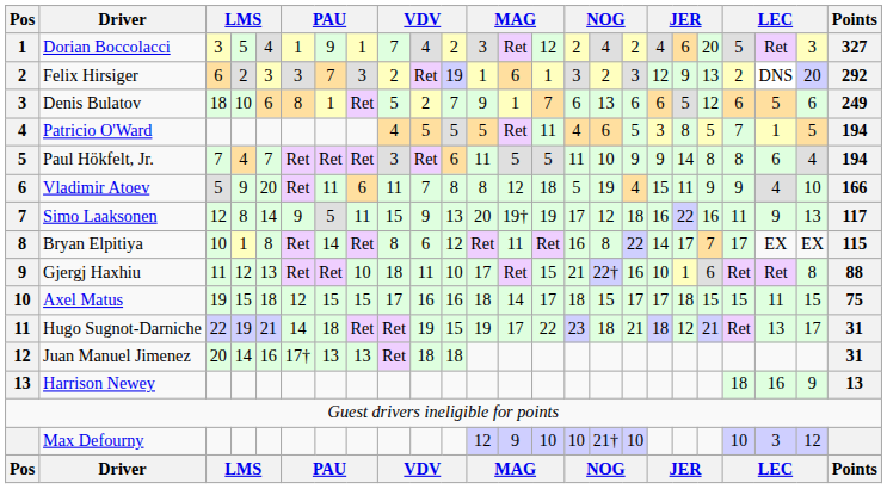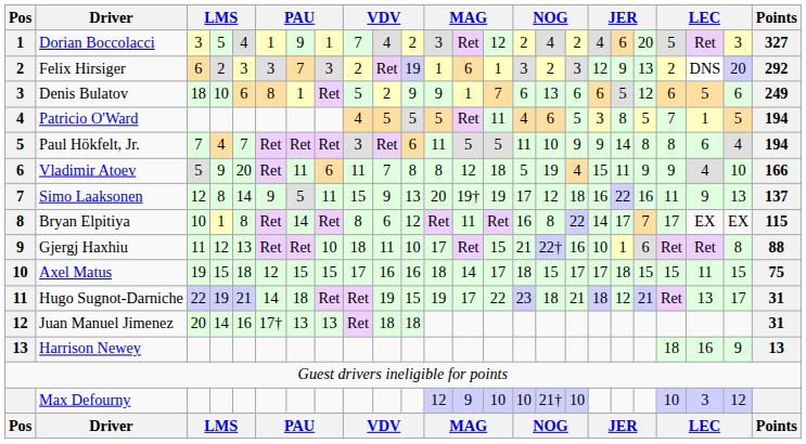 <table class="wikitable" style="font-size:85%; text-align:center">
 <tr style="background:#f9f9f9" valign="top">
 <th valign="middle">Pos</th>
 <th valign="middle">Driver</th>
 <th colspan=3><a href='#'>LMS</a><br></th>
 <th colspan=3><a href='#'>PAU</a><br></th>
 <th colspan=3><a href='#'>VDV</a><br></th>
 <th colspan=3><a href='#'>MAG</a><br></th>
 <th colspan=3><a href='#'>NOG</a><br></th>
 <th colspan=3><a href='#'>JER</a><br></th>
 <th colspan=3><a href='#'>LEC</a><br></th>
 <th valign="middle">Points</th>
 </tr>
 <tr>
 <th>1</th>
 <td align=left> <a href='#'>Dorian Boccolacci</a></td>
 <td style="background:#FFFFBF;">3</td>
 <td style="background:#DFFFDF;">5</td>
 <td style="background:#DFDFDF;">4</td>
 <td style="background:#FFFFBF;">1</td>
 <td style="background:#DFFFDF;">9</td>
 <td style="background:#FFFFBF;">1</td>
 <td style="background:#DFFFDF;">7</td>
 <td style="background:#DFDFDF;">4</td>
 <td style="background:#FFFFBF;">2</td>
 <td style="background:#DFDFDF;">3</td>
 <td style="background:#EFCFFF;">Ret</td>
 <td style="background:#DFFFDF;">12</td>
 <td style="background:#FFFFBF;">2</td>
 <td style="background:#DFDFDF;">4</td>
 <td style="background:#FFFFBF;">2</td>
 <td style="background:#DFDFDF;">4</td>
 <td style="background:#FFDF9F;">6</td>
 <td style="background:#DFFFDF;">20</td>
 <td style="background:#DFDFDF;">5</td>
 <td style="background:#EFCFFF;">Ret</td>
 <td style="background:#FFFFBF;">3</td>
 <th>327</th>
 </tr>
 <tr>
 <th>2</th>
 <td align=left> Felix Hirsiger</td>
 <td style="background:#FFDF9F;">6</td>
 <td style="background:#DFDFDF;">2</td>
 <td style="background:#FFFFBF;">3</td>
 <td style="background:#DFDFDF;">3</td>
 <td style="background:#FFDF9F;">7</td>
 <td style="background:#DFDFDF;">3</td>
 <td style="background:#FFFFBF;">2</td>
 <td style="background:#EFCFFF;">Ret</td>
 <td style="background:#CFCFFF;">19</td>
 <td style="background:#FFFFBF;">1</td>
 <td style="background:#FFDF9F;">6</td>
 <td style="background:#FFFFBF;">1</td>
 <td style="background:#DFDFDF;">3</td>
 <td style="background:#FFFFBF;">2</td>
 <td style="background:#DFDFDF;">3</td>
 <td style="background:#DFFFDF;">12</td>
 <td style="background:#DFFFDF;">9</td>
 <td style="background:#DFFFDF;">13</td>
 <td style="background:#FFFFBF;">2</td>
 <td style="background:#FFFFFF;">DNS</td>
 <td style="background:#CFCFFF;">20</td>
 <th>292</th>
 </tr>
 <tr>
 <th>3</th>
 <td align=left> Denis Bulatov</td>
 <td style="background:#DFFFDF;">18</td>
 <td style="background:#DFFFDF;">10</td>
 <td style="background:#FFDF9F;">6</td>
 <td style="background:#FFDF9F;">8</td>
 <td style="background:#FFFFBF;">1</td>
 <td style="background:#EFCFFF;">Ret</td>
 <td style="background:#DFFFDF;">5</td>
 <td style="background:#FFFFBF;">2</td>
-<td style="background:#DFFFDF;">7</td>
+<td style="background:#DFFFDF;">9</td>
 <td style="background:#DFFFDF;">9</td>
 <td style="background:#FFFFBF;">1</td>
 <td style="background:#FFDF9F;">7</td>
 <td style="background:#DFFFDF;">6</td>
 <td style="background:#DFFFDF;">13</td>
 <td style="background:#DFFFDF;">6</td>
 <td style="background:#FFDF9F;">6</td>
 <td style="background:#DFDFDF;">5</td>
 <td style="background:#DFFFDF;">12</td>
 <td style="background:#FFDF9F;">6</td>
 <td style="background:#FFDF9F;">5</td>
 <td style="background:#DFFFDF;">6</td>
 <th>249</th>
 </tr>
 <tr>
 <th>4</th>
 <td align=left> <a href='#'>Patricio O'Ward</a></td>
 <td></td>
 <td></td>
 <td></td>
 <td></td>
 <td></td>
 <td></td>
 <td style="background:#FFDF9F;">4</td>
 <td style="background:#FFDF9F;">5</td>
 <td style="background:#DFDFDF;">5</td>
 <td style="background:#FFDF9F;">5</td>
 <td style="background:#EFCFFF;">Ret</td>
 <td style="background:#DFFFDF;">11</td>
 <td style="background:#FFDF9F;">4</td>
 <td style="background:#FFDF9F;">6</td>
 <td style="background:#DFFFDF;">5</td>
 <td style="background:#FFFFBF;">3</td>
 <td style="background:#DFFFDF;">8</td>
 <td style="background:#FFFFBF;">5</td>
 <td style="background:#DFFFDF;">7</td>
 <td style="background:#FFFFBF;">1</td>
 <td style="background:#FFDF9F;">5</td>
 <th>194</th>
 </tr>
 <tr>
 <th>5</th>
 <td align=left> Paul Hökfelt, Jr.</td>
 <td style="background:#DFFFDF;">7</td>
 <td style="background:#FFDF9F;">4</td>
 <td style="background:#DFFFDF;">7</td>
 <td style="background:#EFCFFF;">Ret</td>
 <td style="background:#EFCFFF;">Ret</td>
 <td style="background:#EFCFFF;">Ret</td>
 <td style="background:#DFDFDF;">3</td>
 <td style="background:#EFCFFF;">Ret</td>
 <td style="background:#FFDF9F;">6</td>
 <td style="background:#DFFFDF;">11</td>
 <td style="background:#DFDFDF;">5</td>
 <td style="background:#DFDFDF;">5</td>
 <td style="background:#DFFFDF;">11</td>
 <td style="background:#DFFFDF;">10</td>
 <td style="background:#DFFFDF;">9</td>
 <td style="background:#DFFFDF;">9</td>
 <td style="background:#DFFFDF;">14</td>
 <td style="background:#DFFFDF;">8</td>
 <td style="background:#DFFFDF;">8</td>
 <td style="background:#DFFFDF;">6</td>
 <td style="background:#DFDFDF;">4</td>
 <th>194</th>
 </tr>
 <tr>
 <th>6</th>
 <td align=left> <a href='#'>Vladimir Atoev</a></td>
 <td style="background:#DFDFDF;">5</td>
 <td style="background:#DFFFDF;">9</td>
 <td style="background:#DFFFDF;">20</td>
 <td style="background:#EFCFFF;">Ret</td>
 <td style="background:#DFFFDF;">11</td>
 <td style="background:#FFDF9F;">6</td>
 <td style="background:#DFFFDF;">11</td>
 <td style="background:#DFFFDF;">7</td>
 <td style="background:#DFFFDF;">8</td>
 <td style="background:#DFFFDF;">8</td>
 <td style="background:#DFFFDF;">12</td>
 <td style="background:#DFFFDF;">18</td>
 <td style="background:#DFFFDF;">5</td>
 <td style="background:#DFFFDF;">19</td>
 <td style="background:#FFDF9F;">4</td>
 <td style="background:#DFFFDF;">15</td>
 <td style="background:#DFFFDF;">11</td>
 <td style="background:#DFFFDF;">9</td>
 <td style="background:#DFFFDF;">9</td>
 <td style="background:#DFDFDF;">4</td>
 <td style="background:#DFFFDF;">10</td>
 <th>166</th>
 </tr>
 <tr>
 <th>7</th>
 <td align=left> <a href='#'>Simo Laaksonen</a></td>
 <td style="background:#DFFFDF;">12</td>
 <td style="background:#DFFFDF;">8</td>
 <td style="background:#DFFFDF;">14</td>
 <td style="background:#DFFFDF;">9</td>
 <td style="background:#DFDFDF;">5</td>
 <td style="background:#DFFFDF;">11</td>
 <td style="background:#DFFFDF;">15</td>
 <td style="background:#DFFFDF;">9</td>
 <td style="background:#DFFFDF;">13</td>
 <td style="background:#DFFFDF;">20</td>
 <td style="background:#DFFFDF;">19†</td>
 <td style="background:#DFFFDF;">19</td>
 <td style="background:#DFFFDF;">17</td>
 <td style="background:#DFFFDF;">12</td>
 <td style="background:#DFFFDF;">18</td>
 <td style="background:#DFFFDF;">16</td>
 <td style="background:#CFCFFF;">22</td>
 <td style="background:#DFFFDF;">16</td>
 <td style="background:#DFFFDF;">11</td>
 <td style="background:#DFFFDF;">9</td>
 <td style="background:#DFFFDF;">13</td>
-<th>117</th>
+<th>137</th>
 </tr>
 <tr>
 <th>8</th>
 <td align=left> Bryan Elpitiya</td>
 <td style="background:#DFFFDF;">10</td>
 <td style="background:#FFFFBF;">1</td>
 <td style="background:#DFFFDF;">8</td>
 <td style="background:#EFCFFF;">Ret</td>
 <td style="background:#DFFFDF;">14</td>
 <td style="background:#EFCFFF;">Ret</td>
 <td style="background:#DFFFDF;">8</td>
 <td style="background:#DFFFDF;">6</td>
 <td style="background:#DFFFDF;">12</td>
 <td style="background:#EFCFFF;">Ret</td>
 <td style="background:#DFFFDF;">11</td>
 <td style="background:#EFCFFF;">Ret</td>
 <td style="background:#DFFFDF;">16</td>
 <td style="background:#DFFFDF;">8</td>
 <td style="background:#CFCFFF;">22</td>
 <td style="background:#DFFFDF;">14</td>
 <td style="background:#DFFFDF;">17</td>
 <td style="background:#FFDF9F;">7</td>
 <td style="background:#DFFFDF;">17</td>
 <td>EX</td>
 <td>EX</td>
 <th>115</th>
 </tr>
 <tr>
 <th>9</th>
 <td align=left> Gjergj Haxhiu</td>
 <td style="background:#DFFFDF;">11</td>
 <td style="background:#DFFFDF;">12</td>
 <td style="background:#DFFFDF;">13</td>
 <td style="background:#EFCFFF;">Ret</td>
 <td style="background:#EFCFFF;">Ret</td>
 <td style="background:#DFFFDF;">10</td>
 <td style="background:#DFFFDF;">18</td>
 <td style="background:#DFFFDF;">11</td>
 <td style="background:#DFFFDF;">10</td>
 <td style="background:#DFFFDF;">17</td>
 <td style="background:#EFCFFF;">Ret</td>
 <td style="background:#DFFFDF;">15</td>
 <td style="background:#DFFFDF;">21</td>
 <td style="background:#CFCFFF;">22†</td>
 <td style="background:#DFFFDF;">16</td>
 <td style="background:#DFFFDF;">10</td>
 <td style="background:#FFFFBF;">1</td>
 <td style="background:#DFDFDF;">6</td>
 <td style="background:#EFCFFF;">Ret</td>
 <td style="background:#EFCFFF;">Ret</td>
 <td style="background:#DFFFDF;">8</td>
 <th>88</th>
 </tr>
 <tr>
 <th>10</th>
 <td align=left> <a href='#'>Axel Matus</a></td>
 <td style="background:#DFFFDF;">19</td>
 <td style="background:#DFFFDF;">15</td>
 <td style="background:#DFFFDF;">18</td>
 <td style="background:#DFFFDF;">12</td>
 <td style="background:#DFFFDF;">15</td>
 <td style="background:#DFFFDF;">15</td>
 <td style="background:#DFFFDF;">17</td>
 <td style="background:#DFFFDF;">16</td>
 <td style="background:#DFFFDF;">16</td>
 <td style="background:#DFFFDF;">18</td>
 <td style="background:#DFFFDF;">14</td>
 <td style="background:#DFFFDF;">17</td>
 <td style="background:#DFFFDF;">18</td>
 <td style="background:#DFFFDF;">15</td>
 <td style="background:#DFFFDF;">17</td>
 <td style="background:#DFFFDF;">17</td>
 <td style="background:#DFFFDF;">18</td>
 <td style="background:#DFFFDF;">15</td>
 <td style="background:#DFFFDF;">15</td>
 <td style="background:#DFFFDF;">11</td>
 <td style="background:#DFFFDF;">15</td>
 <th>75</th>
 </tr>
 <tr>
 <th>11</th>
 <td align=left> Hugo Sugnot-Darniche</td>
 <td style="background:#CFCFFF;">22</td>
 <td style="background:#CFCFFF;">19</td>
 <td style="background:#CFCFFF;">21</td>
 <td style="background:#DFFFDF;">14</td>
 <td style="background:#DFFFDF;">18</td>
 <td style="background:#EFCFFF;">Ret</td>
 <td style="background:#EFCFFF;">Ret</td>
 <td style="background:#DFFFDF;">19</td>
 <td style="background:#DFFFDF;">15</td>
 <td style="background:#DFFFDF;">19</td>
 <td style="background:#DFFFDF;">17</td>
 <td style="background:#DFFFDF;">22</td>
 <td style="background:#CFCFFF;">23</td>
 <td style="background:#DFFFDF;">18</td>
 <td style="background:#DFFFDF;">21</td>
 <td style="background:#CFCFFF;">18</td>
 <td style="background:#DFFFDF;">12</td>
 <td style="background:#CFCFFF;">21</td>
 <td style="background:#EFCFFF;">Ret</td>
 <td style="background:#DFFFDF;">13</td>
 <td style="background:#DFFFDF;">17</td>
 <th>31</th>
 </tr>
 <tr>
 <th>12</th>
 <td align=left> Juan Manuel Jimenez</td>
 <td style="background:#DFFFDF;">20</td>
 <td style="background:#DFFFDF;">14</td>
 <td style="background:#DFFFDF;">16</td>
 <td style="background:#DFFFDF;">17†</td>
 <td style="background:#DFFFDF;">13</td>
 <td style="background:#DFFFDF;">13</td>
 <td style="background:#EFCFFF;">Ret</td>
 <td style="background:#DFFFDF;">18</td>
 <td style="background:#DFFFDF;">18</td>
 <td></td>
 <td></td>
 <td></td>
 <td></td>
 <td></td>
 <td></td>
 <td></td>
 <td></td>
 <td></td>
 <td></td>
 <td></td>
 <td></td>
 <th>31</th>
 </tr>
 <tr>
 <th>13</th>
 <td align=left> <a href='#'>Harrison Newey</a></td>
 <td></td>
 <td></td>
 <td></td>
 <td></td>
 <td></td>
 <td></td>
 <td></td>
 <td></td>
 <td></td>
 <td></td>
 <td></td>
 <td></td>
 <td></td>
 <td></td>
 <td></td>
 <td></td>
 <td></td>
 <td></td>
 <td style="background:#DFFFDF;">18</td>
 <td style="background:#DFFFDF;">16</td>
 <td style="background:#DFFFDF;">9</td>
 <th>13</th>
 </tr>
 <tr>
 <td colspan=24 align=center><em>Guest drivers ineligible for points</em></td>
 </tr>
 <tr>
 <th></th>
 <td align=left> <a href='#'>Max Defourny</a></td>
 <td></td>
 <td></td>
 <td></td>
 <td></td>
 <td></td>
 <td></td>
 <td></td>
 <td></td>
 <td></td>
 <td style="background:#CFCFFF;">12</td>
 <td style="background:#CFCFFF;">9</td>
 <td style="background:#CFCFFF;">10</td>
 <td style="background:#CFCFFF;">10</td>
 <td style="background:#CFCFFF;">21†</td>
 <td style="background:#CFCFFF;">10</td>
 <td></td>
 <td></td>
 <td></td>
 <td style="background:#CFCFFF;">10</td>
 <td style="background:#CFCFFF;">3</td>
 <td style="background:#CFCFFF;">12</td>
 <th></th>
 </tr>
 <tr style="background:#f9f9f9" valign="top">
 <th valign="middle">Pos</th>
 <th valign="middle">Driver</th>
 <th colspan=3><a href='#'>LMS</a><br></th>
 <th colspan=3><a href='#'>PAU</a><br></th>
 <th colspan=3><a href='#'>VDV</a><br></th>
 <th colspan=3><a href='#'>MAG</a><br></th>
 <th colspan=3><a href='#'>NOG</a><br></th>
 <th colspan=3><a href='#'>JER</a><br></th>
 <th colspan=3><a href='#'>LEC</a><br></th>
 <th valign="middle">Points</th>
 </tr>
 </table>
